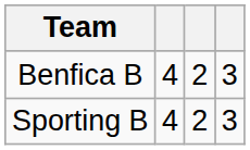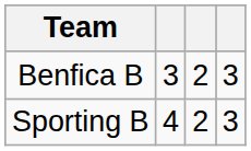 <table class=" wikitable" style="text-align:center">
 <tr>
 <th>Team</th>
 <th></th>
 <th></th>
 <th></th>
 </tr>
 <tr>
 <td>Benfica B</td>
-<td>4</td>
+<td>3</td>
 <td>2</td>
 <td>3</td>
 </tr>
 <tr>
 <td>Sporting B</td>
 <td>4</td>
 <td>2</td>
 <td>3</td>
 </tr>
 </table>
